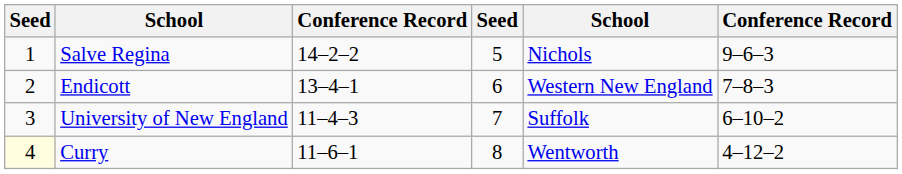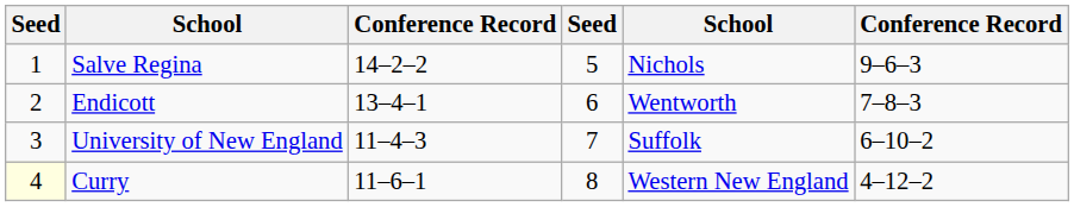 <table class="wikitable">
 <tr>
 <th>Seed</th>
 <th>School</th>
 <th>Conference Record</th>
 <th>Seed</th>
 <th>School</th>
 <th>Conference Record</th>
 </tr>
 <tr>
 <td align=center>1</td>
 <td><a href='#'>Salve Regina</a></td>
 <td>14–2–2</td>
 <td align=center>5</td>
 <td><a href='#'>Nichols</a></td>
 <td>9–6–3</td>
 </tr>
 <tr>
 <td align=center>2</td>
 <td><a href='#'>Endicott</a></td>
 <td>13–4–1</td>
 <td align=center>6</td>
-<td><a href='#'>Western New England</a></td>
+<td><a href='#'>Wentworth</a></td>
 <td>7–8–3</td>
 </tr>
 <tr>
 <td align=center>3</td>
 <td><a href='#'>University of New England</a></td>
 <td>11–4–3</td>
 <td align=center>7</td>
 <td><a href='#'>Suffolk</a></td>
 <td>6–10–2</td>
 </tr>
 <tr>
 <td align=center style="background: lightyellow;">4</td>
 <td><a href='#'>Curry</a></td>
 <td>11–6–1</td>
 <td align=center>8</td>
-<td><a href='#'>Wentworth</a></td>
+<td><a href='#'>Western New England</a></td>
 <td>4–12–2</td>
 </tr>
 </table>
